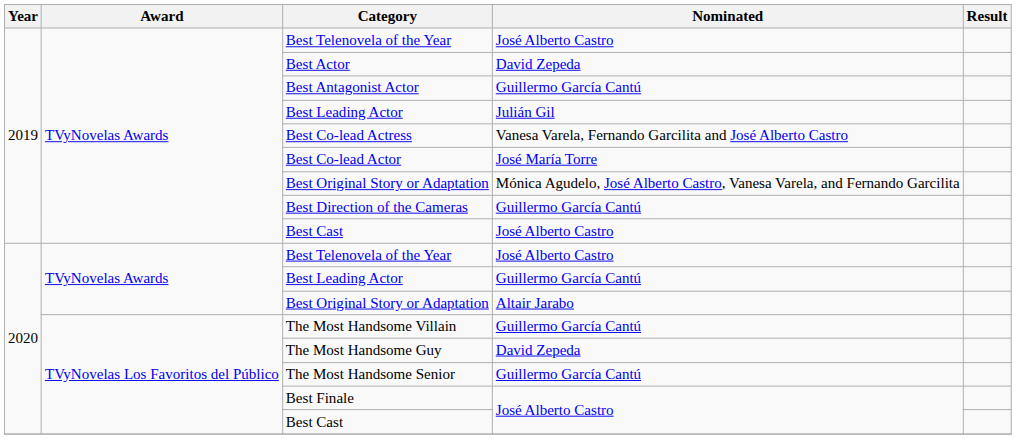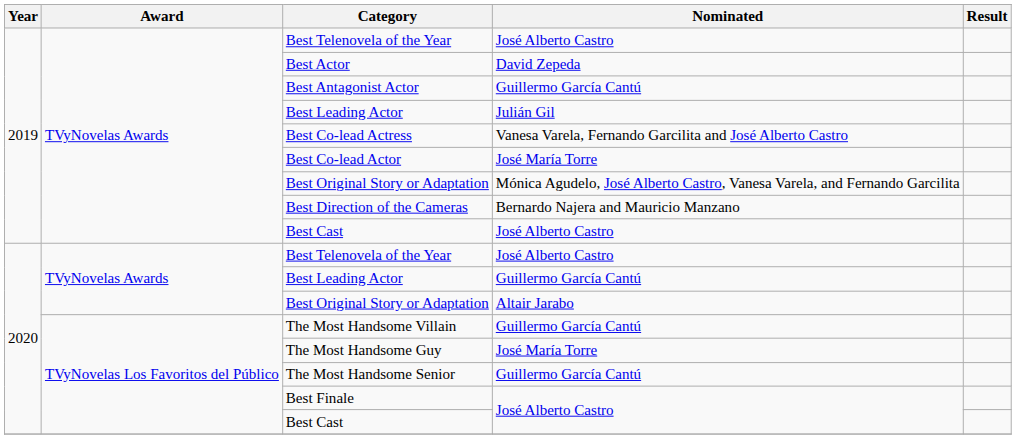 <table class="wikitable plainrowheaders">
 <tr>
 <th scope="col">Year</th>
 <th scope="col">Award</th>
 <th scope="col">Category</th>
 <th scope="col">Nominated</th>
 <th scope="col">Result</th>
 </tr>
 <tr>
 <td rowspan="9">2019</td>
 <td rowspan="9"><a href='#'>TVyNovelas Awards</a></td>
 <td><a href='#'>Best Telenovela of the Year</a></td>
 <td><a href='#'>José Alberto Castro</a></td>
 <td></td>
 </tr>
 <tr>
 <td><a href='#'>Best Actor</a></td>
 <td><a href='#'>David Zepeda</a></td>
 <td></td>
 </tr>
 <tr>
 <td><a href='#'>Best Antagonist Actor</a></td>
 <td><a href='#'>Guillermo García Cantú</a></td>
 <td></td>
 </tr>
 <tr>
 <td><a href='#'>Best Leading Actor</a></td>
 <td><a href='#'>Julián Gil</a></td>
 <td></td>
 </tr>
 <tr>
 <td><a href='#'>Best Co-lead Actress</a></td>
 <td>Vanesa Varela, Fernando Garcilita and <a href='#'>José Alberto Castro</a></td>
 <td></td>
 </tr>
 <tr>
 <td><a href='#'>Best Co-lead Actor</a></td>
 <td><a href='#'>José María Torre</a></td>
 <td></td>
 </tr>
 <tr>
 <td><a href='#'>Best Original Story or Adaptation</a></td>
 <td>Mónica Agudelo, <a href='#'>José Alberto Castro</a>, Vanesa Varela, and Fernando Garcilita</td>
 <td></td>
 </tr>
 <tr>
 <td><a href='#'>Best Direction of the Cameras</a></td>
-<td><a href='#'>Guillermo García Cantú</a></td>
+<td>Bernardo Najera and Mauricio Manzano</td>
 <td></td>
 </tr>
 <tr>
 <td><a href='#'>Best Cast</a></td>
 <td><a href='#'>José Alberto Castro</a></td>
 <td></td>
 </tr>
 <tr>
 <td rowspan="8">2020</td>
 <td rowspan="3"><a href='#'>TVyNovelas Awards</a></td>
 <td><a href='#'>Best Telenovela of the Year</a></td>
 <td><a href='#'>José Alberto Castro</a></td>
 <td></td>
 </tr>
 <tr>
 <td><a href='#'>Best Leading Actor</a></td>
 <td><a href='#'>Guillermo García Cantú</a></td>
 <td></td>
 </tr>
 <tr>
 <td><a href='#'>Best Original Story or Adaptation</a></td>
 <td><a href='#'>Altair Jarabo</a></td>
 <td></td>
 </tr>
 <tr>
 <td rowspan="5"><a href='#'>TVyNovelas Los Favoritos del Público</a></td>
 <td>The Most Handsome Villain</td>
 <td><a href='#'>Guillermo García Cantú</a></td>
 <td></td>
 </tr>
 <tr>
 <td>The Most Handsome Guy</td>
-<td><a href='#'>David Zepeda</a></td>
+<td><a href='#'>José María Torre</a></td>
 <td></td>
 </tr>
 <tr>
 <td>The Most Handsome Senior</td>
 <td><a href='#'>Guillermo García Cantú</a></td>
 <td></td>
 </tr>
 <tr>
 <td>Best Finale</td>
 <td rowspan="2"><a href='#'>José Alberto Castro</a></td>
 <td></td>
 </tr>
 <tr>
 <td>Best Cast</td>
 <td></td>
 </tr>
 <tr>
 </tr>
 </table>
